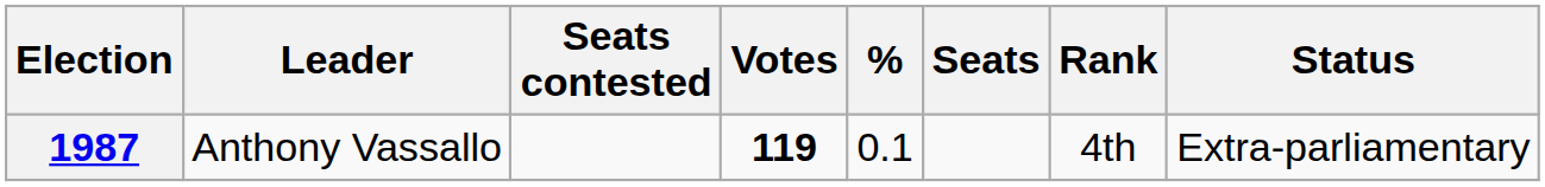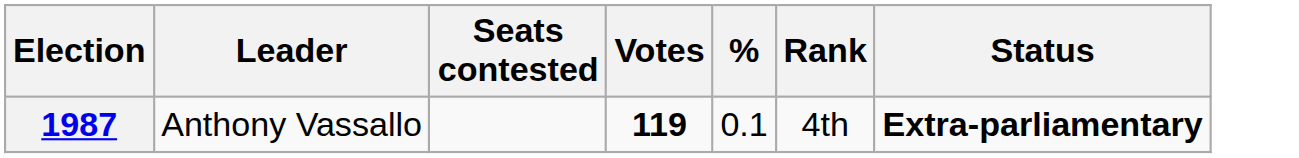 <table class="wikitable" style="text-align:center">
 <tr>
 <th>Election</th>
 <th>Leader</th>
 <th>Seats<br>contested</th>
 <th>Votes</th>
 <th>%</th>
-<th>Seats</th>
 <th>Rank</th>
 <th>Status</th>
 </tr>
 <tr>
 <th><a href='#'>1987</a></th>
 <td>Anthony Vassallo</td>
 <td></td>
 <td><strong>119</strong></td>
 <td>0.1</td>
-<td></td>
 <td>4th</td>
-<td>Extra-parliamentary</td>
+<td><strong>Extra-parliamentary</strong></td>
 </tr>
 </table>
